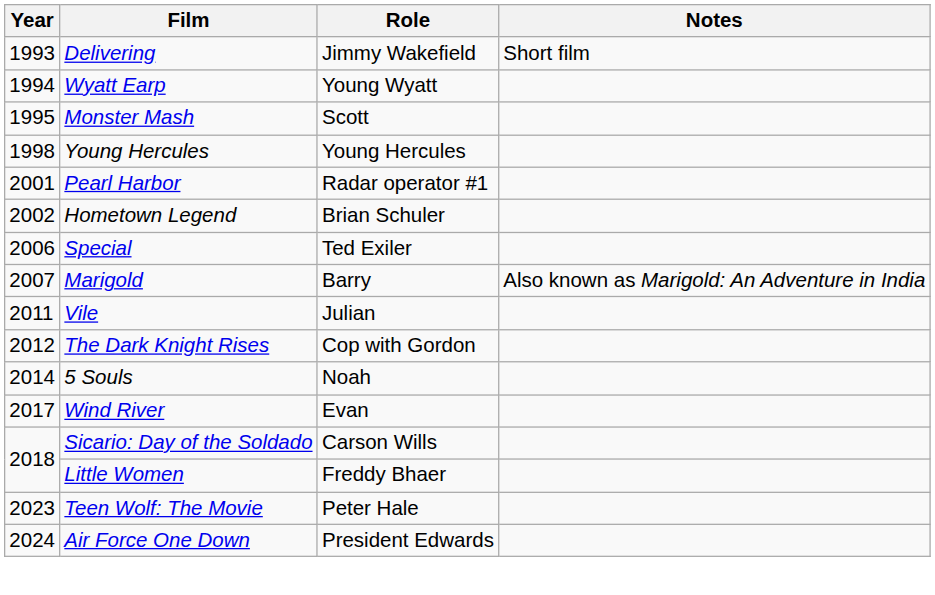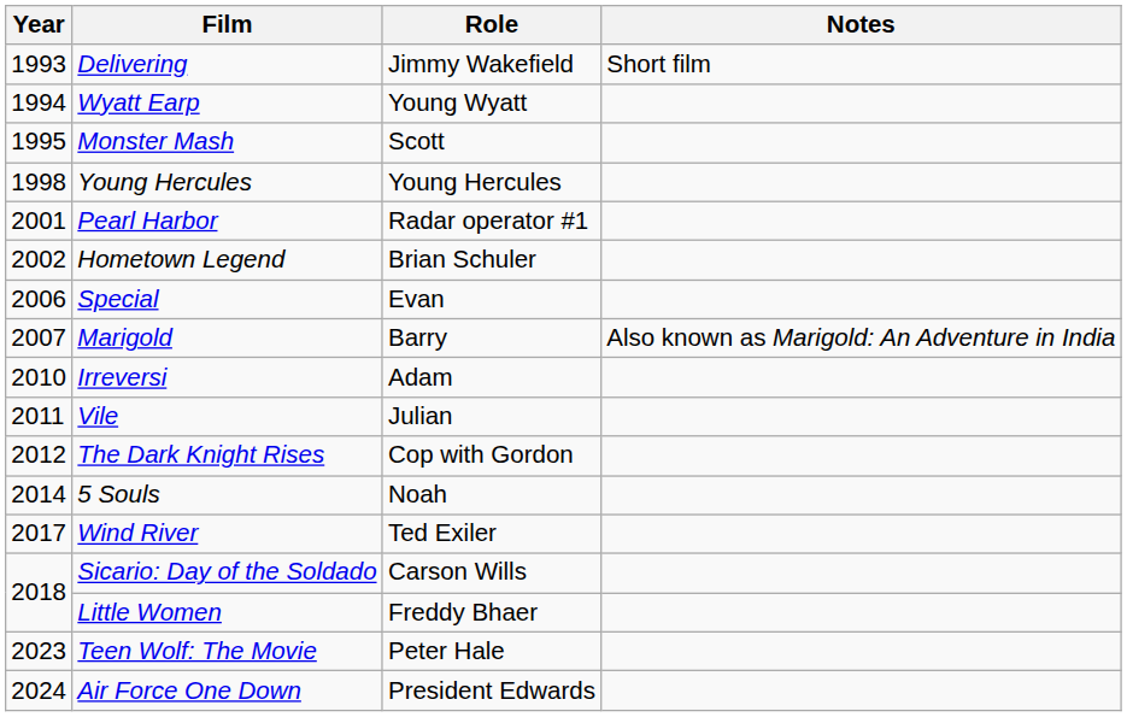 <table class="wikitable">
 <tr>
 <th>Year</th>
 <th>Film</th>
 <th>Role</th>
 <th>Notes</th>
 </tr>
 <tr>
 <td>1993</td>
 <td><em><a href='#'>Delivering</a></em></td>
 <td>Jimmy Wakefield</td>
 <td>Short film</td>
 </tr>
 <tr>
 <td>1994</td>
 <td><em><a href='#'>Wyatt Earp</a></em></td>
 <td>Young Wyatt</td>
 <td></td>
 </tr>
 <tr>
 <td>1995</td>
 <td><em><a href='#'>Monster Mash</a></em></td>
 <td>Scott</td>
 <td></td>
 </tr>
 <tr>
 <td>1998</td>
 <td><em>Young Hercules</em></td>
 <td>Young Hercules</td>
 <td></td>
 </tr>
 <tr>
 <td>2001</td>
 <td><em><a href='#'>Pearl Harbor</a></em></td>
 <td>Radar operator #1</td>
 <td></td>
 </tr>
 <tr>
 <td>2002</td>
 <td><em>Hometown Legend</em></td>
 <td>Brian Schuler</td>
 <td></td>
 </tr>
 <tr>
 <td>2006</td>
 <td><em><a href='#'>Special</a></em></td>
-<td>Ted Exiler</td>
+<td>Evan</td>
 <td></td>
 </tr>
 <tr>
 <td>2007</td>
 <td><em><a href='#'>Marigold</a></em></td>
 <td>Barry</td>
 <td>Also known as <em>Marigold: An Adventure in India</em></td>
+</tr>
+<tr>
+<td>2010</td>
+<td><em><a href='#'>Irreversi</a></em></td>
+<td>Adam</td>
+<td></td>
 </tr>
 <tr>
 <td>2011</td>
 <td><em><a href='#'>Vile</a></em></td>
 <td>Julian</td>
 <td></td>
 </tr>
 <tr>
 <td>2012</td>
 <td><em><a href='#'>The Dark Knight Rises</a></em></td>
 <td>Cop with Gordon</td>
 <td></td>
 </tr>
 <tr>
 <td>2014</td>
 <td><em>5 Souls</em></td>
 <td>Noah</td>
 <td></td>
 </tr>
 <tr>
 <td>2017</td>
 <td><em><a href='#'>Wind River</a></em></td>
-<td>Evan</td>
+<td>Ted Exiler</td>
 <td></td>
 </tr>
 <tr>
 <td rowspan="2">2018</td>
 <td><em><a href='#'>Sicario: Day of the Soldado</a></em></td>
 <td>Carson Wills</td>
 <td></td>
 </tr>
 <tr>
 <td><em><a href='#'>Little Women</a></em></td>
 <td>Freddy Bhaer</td>
 <td></td>
 </tr>
 <tr>
 <td>2023</td>
 <td><em><a href='#'>Teen Wolf: The Movie</a></em></td>
 <td>Peter Hale</td>
 <td></td>
 </tr>
 <tr>
 <td>2024</td>
 <td><em><a href='#'>Air Force One Down</a></em></td>
 <td>President Edwards</td>
 <td></td>
 </tr>
 </table>
